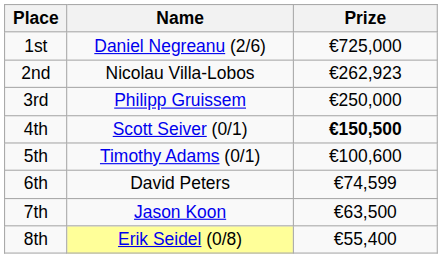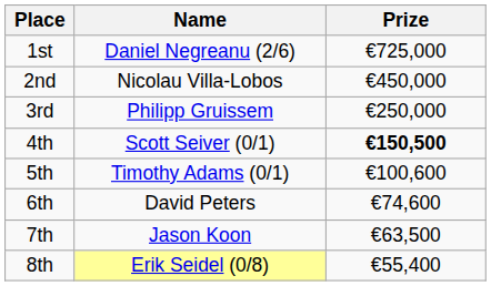 <table class="wikitable">
 <tr>
 <th width="50">Place</th>
 <th width="200">Name</th>
 <th width="125">Prize</th>
 </tr>
 <tr>
 <td align="center">1st</td>
 <td align="center"><a href='#'>Daniel Negreanu</a> (2/6)</td>
 <td align="center">€725,000</td>
 </tr>
 <tr>
 <td align="center">2nd</td>
 <td align="center">Nicolau Villa-Lobos</td>
-<td align="center">€262,923</td>
+<td align="center">€450,000</td>
 </tr>
 <tr>
 <td align="center">3rd</td>
 <td align="center"><a href='#'>Philipp Gruissem</a></td>
 <td align="center">€250,000</td>
 </tr>
 <tr>
 <td align="center">4th</td>
 <td align="center"><a href='#'>Scott Seiver</a> (0/1)</td>
 <td align="center"><strong>€150,500</strong></td>
 </tr>
 <tr>
 <td align="center">5th</td>
 <td align="center"><a href='#'>Timothy Adams</a> (0/1)</td>
 <td align="center">€100,600</td>
 </tr>
 <tr>
 <td align="center">6th</td>
 <td align="center">David Peters</td>
-<td align="center">€74,599</td>
+<td align="center">€74,600</td>
 </tr>
 <tr>
 <td align="center">7th</td>
 <td align="center"><a href='#'>Jason Koon</a></td>
 <td align="center">€63,500</td>
 </tr>
 <tr>
 <td align="center">8th</td>
 <td align="center" bgcolor="#FFFF99"><a href='#'>Erik Seidel</a> (0/8)</td>
 <td align="center">€55,400</td>
 </tr>
 </table>
